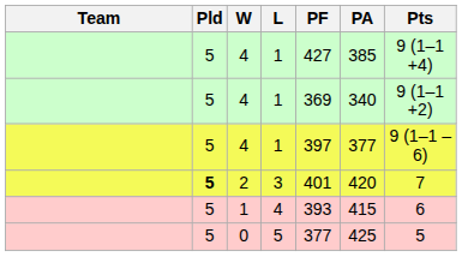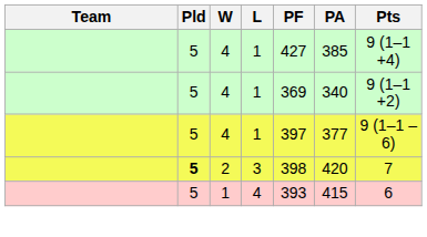 <table class="wikitable" style="text-align:center;">
 <tr>
 <th width=170>Team</th>
 <th width=25>Pld</th>
 <th width=25>W</th>
 <th width=25>L</th>
 <th width=35>PF</th>
 <th width=35>PA</th>
 <th width=60>Pts</th>
 </tr>
 <tr bgcolor=#ccffcc>
 <td align="left"></td>
 <td>5</td>
 <td>4</td>
 <td>1</td>
 <td>427</td>
 <td>385</td>
 <td>9 (1–1 +4)</td>
 </tr>
 <tr bgcolor=#ccffcc>
 <td align="left"></td>
 <td>5</td>
 <td>4</td>
 <td>1</td>
 <td>369</td>
 <td>340</td>
 <td>9 (1–1 +2)</td>
 </tr>
 <tr bgcolor=#F4FA58>
 <td align="left"></td>
 <td>5</td>
 <td>4</td>
 <td>1</td>
 <td>397</td>
 <td>377</td>
 <td>9 (1–1 –6)</td>
 </tr>
 <tr bgcolor=#F4FA58>
 <td align="left"></td>
 <td><strong>5</strong></td>
 <td>2</td>
 <td>3</td>
-<td>401</td>
+<td>398</td>
 <td>420</td>
 <td>7</td>
 </tr>
 <tr bgcolor=#ffcccc>
 <td align="left"></td>
 <td>5</td>
 <td>1</td>
 <td>4</td>
 <td>393</td>
 <td>415</td>
 <td>6</td>
 </tr>
-<tr bgcolor=#ffcccc>
-<td align="left"></td>
-<td>5</td>
-<td>0</td>
-<td>5</td>
-<td>377</td>
-<td>425</td>
-<td>5</td>
-</tr>
 </table>
